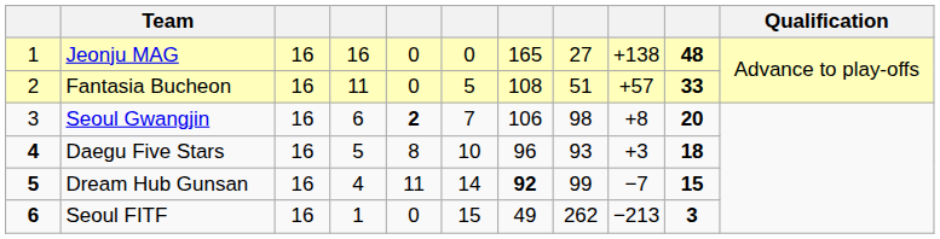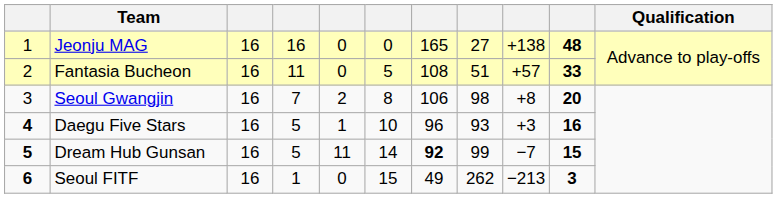 <table class="wikitable" style="text-align:center">
 <tr>
 <th width=6%></th>
 <th width=23%>Team</th>
 <th width=6%></th>
 <th width=6%></th>
 <th width=6%></th>
 <th width=6%></th>
 <th width=6%></th>
 <th width=6%></th>
 <th width=6%></th>
 <th width=6%></th>
 <th width=23%>Qualification</th>
 </tr>
 <tr style="background:#ffffbb">
 <td>1</td>
 <td align="left"><a href='#'>Jeonju MAG</a></td>
 <td>16</td>
 <td>16</td>
 <td>0</td>
 <td>0</td>
 <td>165</td>
 <td>27</td>
 <td>+138</td>
 <td><strong>48</strong></td>
 <td rowspan="2">Advance to play-offs</td>
 </tr>
 <tr style="background:#ffffbb">
 <td>2</td>
 <td align="left">Fantasia Bucheon</td>
 <td>16</td>
 <td>11</td>
 <td>0</td>
 <td>5</td>
 <td>108</td>
 <td>51</td>
 <td>+57</td>
 <td><strong>33</strong></td>
 </tr>
 <tr>
 <td>3</td>
 <td align="left"><a href='#'>Seoul Gwangjin</a></td>
 <td>16</td>
-<td>6</td>
-<td><strong>2</strong></td>
 <td>7</td>
+<td>2</td>
+<td>8</td>
 <td>106</td>
 <td>98</td>
 <td>+8</td>
 <td><strong>20</strong></td>
 </tr>
 <tr>
 <td><strong>4</strong></td>
 <td align="left">Daegu Five Stars</td>
 <td>16</td>
 <td>5</td>
-<td>8</td>
+<td>1</td>
 <td>10</td>
 <td>96</td>
 <td>93</td>
 <td>+3</td>
-<td><strong>18</strong></td>
+<td><strong>16</strong></td>
 </tr>
 <tr>
 <td><strong>5</strong></td>
 <td align="left">Dream Hub Gunsan</td>
 <td>16</td>
-<td>4</td>
+<td>5</td>
 <td>11</td>
 <td>14</td>
 <td><strong>92</strong></td>
 <td>99</td>
 <td>−7</td>
 <td><strong>15</strong></td>
 </tr>
 <tr>
 <td><strong>6</strong></td>
 <td align="left">Seoul FITF</td>
 <td>16</td>
 <td>1</td>
 <td>0</td>
 <td>15</td>
 <td>49</td>
 <td>262</td>
 <td>−213</td>
 <td><strong>3</strong></td>
 </tr>
 </table>
